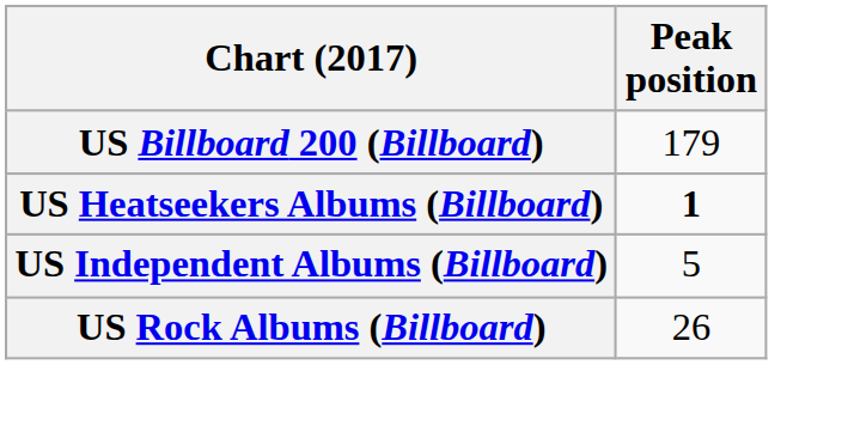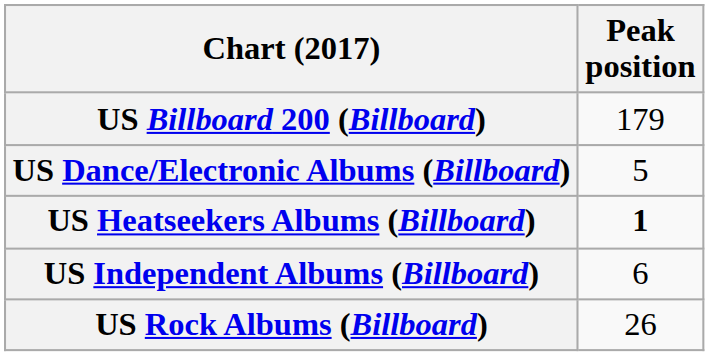 <table class="wikitable sortable plainrowheaders" style="text-align:center;">
 <tr>
 <th>Chart (2017)</th>
 <th>Peak<br>position</th>
 </tr>
 <tr>
 <th scope="row">US <a href='#'><em>Billboard</em> 200</a> (<em><a href='#'>Billboard</a></em>)</th>
 <td>179</td>
 </tr>
 <tr>
+<th scope="row">US <a href='#'>Dance/Electronic Albums</a> (<em><a href='#'>Billboard</a></em>)</th>
+<td>5</td>
+</tr>
+<tr>
 <th scope="row">US <a href='#'>Heatseekers Albums</a> (<em><a href='#'>Billboard</a></em>)</th>
 <td><strong>1</strong></td>
 </tr>
 <tr>
 <th scope="row">US <a href='#'>Independent Albums</a> (<em><a href='#'>Billboard</a></em>)</th>
-<td>5</td>
+<td>6</td>
 </tr>
 <tr>
 <th scope="row">US <a href='#'>Rock Albums</a> (<em><a href='#'>Billboard</a></em>)</th>
 <td>26</td>
 </tr>
 </table>
